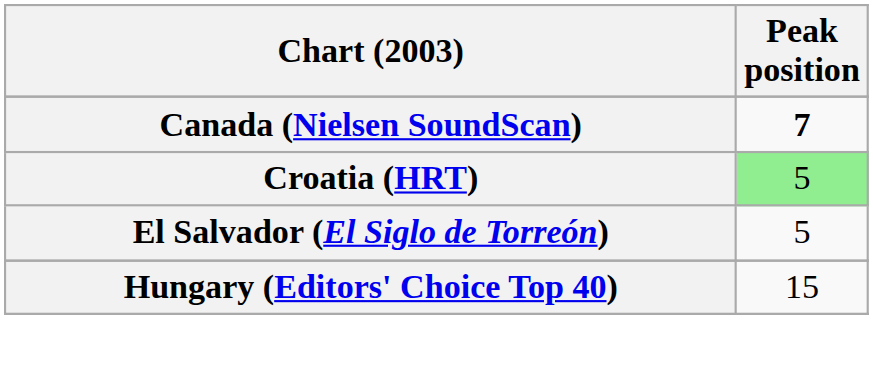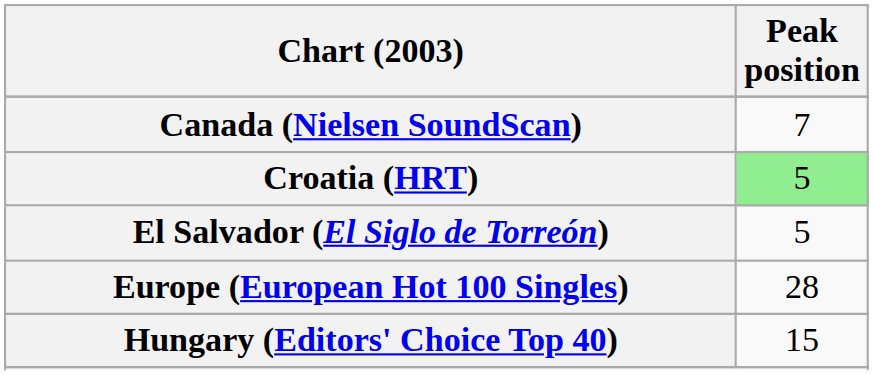 <table class="wikitable sortable plainrowheaders" style="text-align:center">
 <tr>
 <th scope="col" style="width:21em;">Chart (2003)</th>
 <th scope="col">Peak<br>position</th>
 </tr>
 <tr>
 </tr>
 <tr>
 </tr>
 <tr>
 </tr>
 <tr>
 <th scope="row">Canada (<a href='#'>Nielsen SoundScan</a>)</th>
-<td><strong>7</strong></td>
+<td>7</td>
 </tr>
 <tr>
 <th scope="row">Croatia (<a href='#'>HRT</a>)</th>
 <td style="background: lightgreen;">5</td>
 </tr>
 <tr>
 <th scope="row">El Salvador (<em><a href='#'>El Siglo de Torreón</a></em>)</th>
 <td>5</td>
+</tr>
+<tr>
+<th scope="row">Europe (<a href='#'>European Hot 100 Singles</a>)</th>
+<td>28</td>
 </tr>
 <tr>
 </tr>
 <tr>
 </tr>
 <tr>
 <th scope="row">Hungary (<a href='#'>Editors' Choice Top 40</a>)</th>
 <td>15</td>
 </tr>
 <tr>
 </tr>
 <tr>
 </tr>
 <tr>
 </tr>
 <tr>
 </tr>
 <tr>
 </tr>
 <tr>
 </tr>
 <tr>
 </tr>
 <tr>
 </tr>
 <tr>
 </tr>
 <tr>
 </tr>
 <tr>
 </tr>
 <tr>
 </tr>
 <tr>
 </tr>
 <tr>
 </tr>
 </table>
